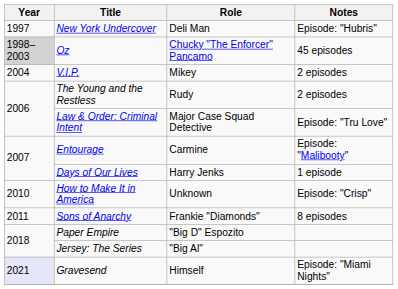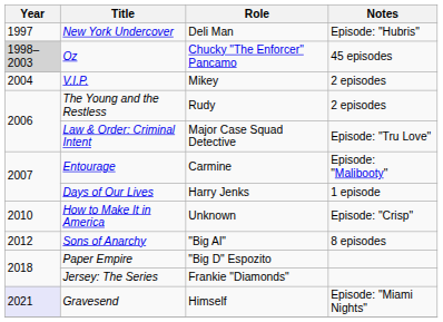 <table class="wikitable sortable">
 <tr>
 <th>Year</th>
 <th>Title</th>
 <th>Role</th>
 <th class="unsortable">Notes</th>
 </tr>
 <tr>
 <td>1997</td>
 <td><em><a href='#'>New York Undercover</a></em></td>
 <td>Deli Man</td>
 <td>Episode: "Hubris"</td>
 </tr>
 <tr>
 <td style="background: lightgrey;">1998–2003</td>
 <td><em><a href='#'>Oz</a></em></td>
 <td><a href='#'>Chucky "The Enforcer" Pancamo</a></td>
 <td>45 episodes</td>
 </tr>
 <tr>
 <td>2004</td>
 <td><em><a href='#'>V.I.P.</a></em></td>
 <td>Mikey</td>
 <td>2 episodes</td>
 </tr>
 <tr>
 <td rowspan=2>2006</td>
 <td><em>The Young and the Restless</em></td>
 <td>Rudy</td>
 <td>2 episodes</td>
 </tr>
 <tr>
 <td><em><a href='#'>Law & Order: Criminal Intent</a></em></td>
 <td>Major Case Squad Detective</td>
 <td>Episode: "Tru Love"</td>
 </tr>
 <tr>
 <td rowspan=2>2007</td>
 <td><em><a href='#'>Entourage</a></em></td>
 <td>Carmine</td>
 <td>Episode: "<a href='#'>Malibooty</a>"</td>
 </tr>
 <tr>
 <td><em><a href='#'>Days of Our Lives</a></em></td>
 <td>Harry Jenks</td>
 <td>1 episode</td>
 </tr>
 <tr>
 <td>2010</td>
 <td><em><a href='#'>How to Make It in America</a></em></td>
 <td>Unknown</td>
 <td>Episode: "Crisp"</td>
 </tr>
 <tr>
-<td>2011</td>
+<td>2012</td>
 <td><em><a href='#'>Sons of Anarchy</a></em></td>
-<td>Frankie "Diamonds"</td>
+<td>"Big Al"</td>
 <td>8 episodes</td>
 </tr>
 <tr>
 <td rowspan=2>2018</td>
 <td><em>Paper Empire</em></td>
 <td>"Big D" Espozito</td>
 <td></td>
 </tr>
 <tr>
 <td><em>Jersey: The Series</em></td>
-<td>"Big Al"</td>
+<td>Frankie "Diamonds"</td>
 <td></td>
 </tr>
 <tr>
 <td style="background: lavender;">2021</td>
 <td><em>Gravesend</em></td>
 <td>Himself</td>
 <td>Episode: "Miami Nights"</td>
 </tr>
 <tr>
 </tr>
 </table>
